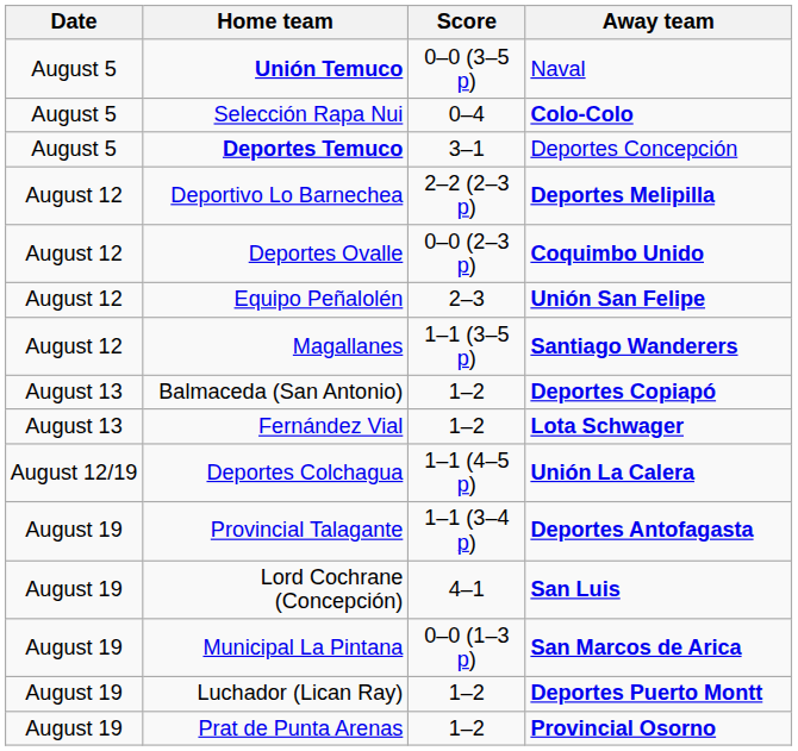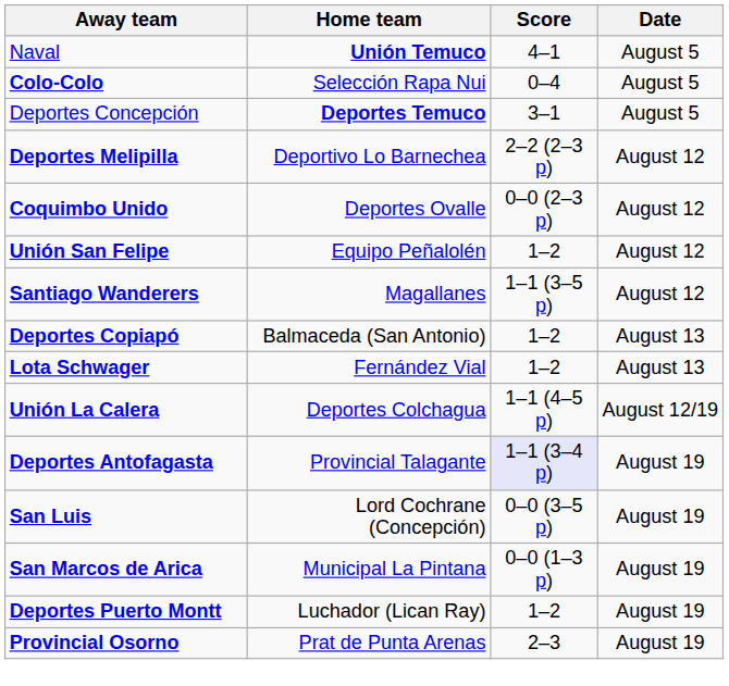 <table class="wikitable" style="text-align: center">
 <tr>
-<th>Date</th>
+<th width=190>Away team</th>
 <th width=190>Home team</th>
 <th width=80>Score</th>
-<th width=190>Away team</th>
+<th>Date</th>
 </tr>
 <tr>
+<td align=left><a href='#'>Naval</a></td>
+<td align=right><strong><a href='#'>Unión Temuco</a></strong></td>
+<td>4–1</td>
 <td>August 5</td>
-<td align=right><strong><a href='#'>Unión Temuco</a></strong></td>
-<td>0–0 (3–5 <a href='#'>p</a>)</td>
-<td align=left><a href='#'>Naval</a></td>
 </tr>
 <tr>
-<td>August 5</td>
+<td align=left><strong><a href='#'>Colo-Colo</a></strong></td>
 <td align=right><a href='#'>Selección Rapa Nui</a></td>
 <td>0–4</td>
-<td align=left><strong><a href='#'>Colo-Colo</a></strong></td>
+<td>August 5</td>
 </tr>
 <tr>
-<td>August 5</td>
+<td align=left><a href='#'>Deportes Concepción</a></td>
 <td align=right><strong><a href='#'>Deportes Temuco</a></strong></td>
 <td>3–1</td>
-<td align=left><a href='#'>Deportes Concepción</a></td>
+<td>August 5</td>
 </tr>
 <tr>
-<td>August 12</td>
+<td align=left><strong><a href='#'>Deportes Melipilla</a></strong></td>
 <td align=right><a href='#'>Deportivo Lo Barnechea</a></td>
 <td>2–2 (2–3 <a href='#'>p</a>)</td>
-<td align=left><strong><a href='#'>Deportes Melipilla</a></strong></td>
+<td>August 12</td>
 </tr>
 <tr>
-<td>August 12</td>
+<td align=left><strong><a href='#'>Coquimbo Unido</a></strong></td>
 <td align=right><a href='#'>Deportes Ovalle</a></td>
 <td>0–0 (2–3 <a href='#'>p</a>)</td>
-<td align=left><strong><a href='#'>Coquimbo Unido</a></strong></td>
+<td>August 12</td>
 </tr>
 <tr>
+<td align=left><strong><a href='#'>Unión San Felipe</a></strong></td>
+<td align=right><a href='#'>Equipo Peñalolén</a></td>
+<td>1–2</td>
 <td>August 12</td>
-<td align=right><a href='#'>Equipo Peñalolén</a></td>
-<td>2–3</td>
-<td align=left><strong><a href='#'>Unión San Felipe</a></strong></td>
 </tr>
 <tr>
-<td>August 12</td>
+<td align=left><strong><a href='#'>Santiago Wanderers</a></strong></td>
 <td align=right><a href='#'>Magallanes</a></td>
 <td>1–1 (3–5 <a href='#'>p</a>)</td>
-<td align=left><strong><a href='#'>Santiago Wanderers</a></strong></td>
+<td>August 12</td>
 </tr>
 <tr>
-<td>August 13</td>
+<td align=left><strong><a href='#'>Deportes Copiapó</a></strong></td>
 <td align=right>Balmaceda (San Antonio)</td>
 <td>1–2</td>
-<td align=left><strong><a href='#'>Deportes Copiapó</a></strong></td>
+<td>August 13</td>
 </tr>
 <tr>
-<td>August 13</td>
+<td align=left><strong><a href='#'>Lota Schwager</a></strong></td>
 <td align=right><a href='#'>Fernández Vial</a></td>
 <td>1–2</td>
-<td align=left><strong><a href='#'>Lota Schwager</a></strong></td>
+<td>August 13</td>
 </tr>
 <tr>
-<td>August 12/19</td>
+<td align=left><strong><a href='#'>Unión La Calera</a></strong></td>
 <td align=right><a href='#'>Deportes Colchagua</a></td>
 <td>1–1 (4–5 <a href='#'>p</a>)</td>
-<td align=left><strong><a href='#'>Unión La Calera</a></strong></td>
+<td>August 12/19</td>
 </tr>
 <tr>
+<td align=left><strong><a href='#'>Deportes Antofagasta</a></strong></td>
+<td align=right><a href='#'>Provincial Talagante</a></td>
+<td style="background: lavender;">1–1 (3–4 <a href='#'>p</a>)</td>
 <td>August 19</td>
-<td align=right><a href='#'>Provincial Talagante</a></td>
-<td>1–1 (3–4 <a href='#'>p</a>)</td>
-<td align=left><strong><a href='#'>Deportes Antofagasta</a></strong></td>
 </tr>
 <tr>
+<td align=left><strong><a href='#'>San Luis</a></strong></td>
+<td align=right>Lord Cochrane (Concepción)</td>
+<td>0–0 (3–5 <a href='#'>p</a>)</td>
 <td>August 19</td>
-<td align=right>Lord Cochrane (Concepción)</td>
-<td>4–1</td>
-<td align=left><strong><a href='#'>San Luis</a></strong></td>
 </tr>
 <tr>
-<td>August 19</td>
+<td align=left><strong><a href='#'>San Marcos de Arica</a></strong></td>
 <td align=right><a href='#'>Municipal La Pintana</a></td>
 <td>0–0 (1–3 <a href='#'>p</a>)</td>
-<td align=left><strong><a href='#'>San Marcos de Arica</a></strong></td>
+<td>August 19</td>
 </tr>
 <tr>
-<td>August 19</td>
+<td align=left><strong><a href='#'>Deportes Puerto Montt</a></strong></td>
 <td align=right>Luchador (Lican Ray)</td>
 <td>1–2</td>
-<td align=left><strong><a href='#'>Deportes Puerto Montt</a></strong></td>
+<td>August 19</td>
 </tr>
 <tr>
+<td align=left><strong><a href='#'>Provincial Osorno</a></strong></td>
+<td align=right><a href='#'>Prat de Punta Arenas</a></td>
+<td>2–3</td>
 <td>August 19</td>
-<td align=right><a href='#'>Prat de Punta Arenas</a></td>
-<td>1–2</td>
-<td align=left><strong><a href='#'>Provincial Osorno</a></strong></td>
 </tr>
 </table>
